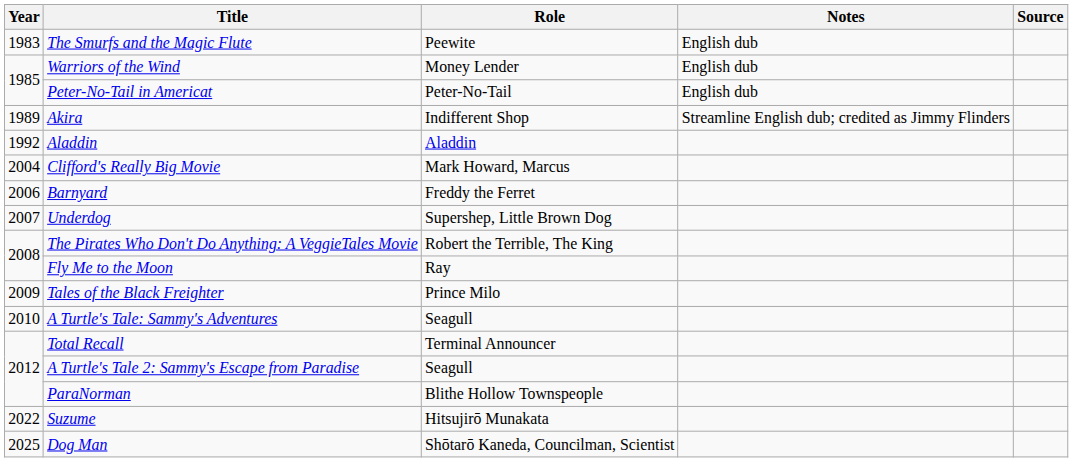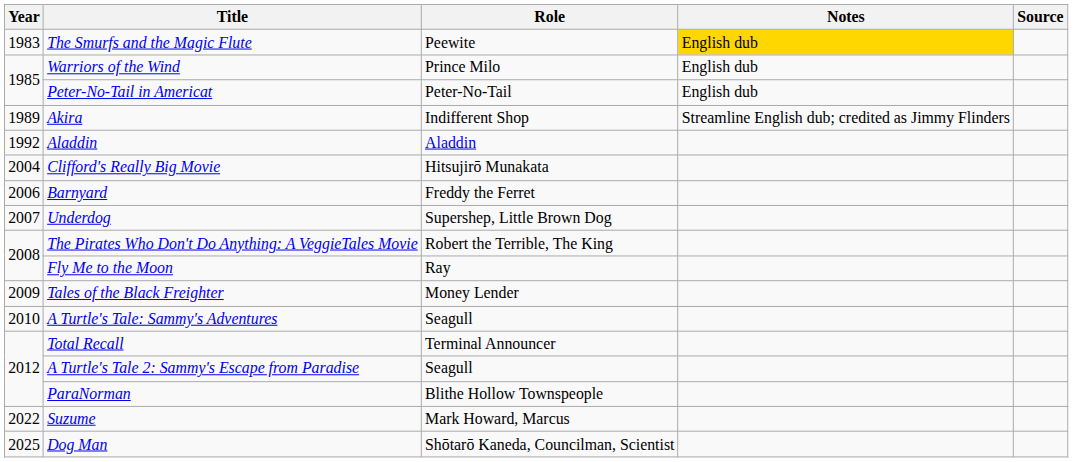 <table class="wikitable">
 <tr>
 <th>Year</th>
 <th>Title</th>
 <th>Role</th>
 <th>Notes</th>
 <th>Source</th>
 </tr>
 <tr>
 <td>1983</td>
 <td><em><a href='#'>The Smurfs and the Magic Flute</a></em></td>
 <td>Peewite</td>
-<td>English dub</td>
+<td style="background: gold;">English dub</td>
 <td></td>
 </tr>
 <tr>
 <td rowspan=2>1985</td>
 <td><em><a href='#'>Warriors of the Wind</a></em></td>
-<td>Money Lender</td>
+<td>Prince Milo</td>
 <td>English dub</td>
 <td></td>
 </tr>
 <tr>
 <td><em><a href='#'>Peter-No-Tail in Americat</a></em></td>
 <td>Peter-No-Tail</td>
 <td>English dub</td>
 <td></td>
 </tr>
 <tr>
 <td>1989</td>
 <td><em><a href='#'>Akira</a></em></td>
 <td>Indifferent Shop</td>
 <td>Streamline English dub; credited as Jimmy Flinders</td>
 <td></td>
 </tr>
 <tr>
 <td>1992</td>
 <td><em><a href='#'>Aladdin</a></em></td>
 <td><a href='#'>Aladdin</a></td>
 <td></td>
 <td></td>
 </tr>
 <tr>
 <td>2004</td>
 <td><em><a href='#'>Clifford's Really Big Movie</a></em></td>
-<td>Mark Howard, Marcus</td>
+<td>Hitsujirō Munakata</td>
 <td></td>
 <td></td>
 </tr>
 <tr>
 <td>2006</td>
 <td><em><a href='#'>Barnyard</a></em></td>
 <td>Freddy the Ferret</td>
 <td></td>
 <td></td>
 </tr>
 <tr>
 <td>2007</td>
 <td><em><a href='#'>Underdog</a></em></td>
 <td>Supershep, Little Brown Dog</td>
 <td></td>
 <td></td>
 </tr>
 <tr>
 <td rowspan=2>2008</td>
 <td><em><a href='#'>The Pirates Who Don't Do Anything: A VeggieTales Movie</a></em></td>
 <td>Robert the Terrible, The King</td>
 <td></td>
 <td></td>
 </tr>
 <tr>
 <td><em><a href='#'>Fly Me to the Moon</a></em></td>
 <td>Ray</td>
 <td></td>
 <td></td>
 </tr>
 <tr>
 <td>2009</td>
 <td><em><a href='#'>Tales of the Black Freighter</a></em></td>
-<td>Prince Milo</td>
+<td>Money Lender</td>
 <td></td>
 <td></td>
 </tr>
 <tr>
 <td>2010</td>
 <td><em><a href='#'>A Turtle's Tale: Sammy's Adventures</a></em></td>
 <td>Seagull</td>
 <td></td>
 <td></td>
 </tr>
 <tr>
 <td rowspan=3>2012</td>
 <td><em><a href='#'>Total Recall</a></em></td>
 <td>Terminal Announcer</td>
 <td></td>
 <td></td>
 </tr>
 <tr>
 <td><em><a href='#'>A Turtle's Tale 2: Sammy's Escape from Paradise</a></em></td>
 <td>Seagull</td>
 <td></td>
 <td></td>
 </tr>
 <tr>
 <td><em><a href='#'>ParaNorman</a></em></td>
 <td>Blithe Hollow Townspeople</td>
 <td></td>
 <td></td>
 </tr>
 <tr>
 <td>2022</td>
 <td><em><a href='#'>Suzume</a></em></td>
-<td>Hitsujirō Munakata</td>
+<td>Mark Howard, Marcus</td>
 <td></td>
 <td></td>
 </tr>
 <tr>
 <td>2025</td>
 <td><em><a href='#'>Dog Man</a></em></td>
 <td>Shōtarō Kaneda, Councilman, Scientist</td>
 <td></td>
 <td></td>
 </tr>
 </table>
